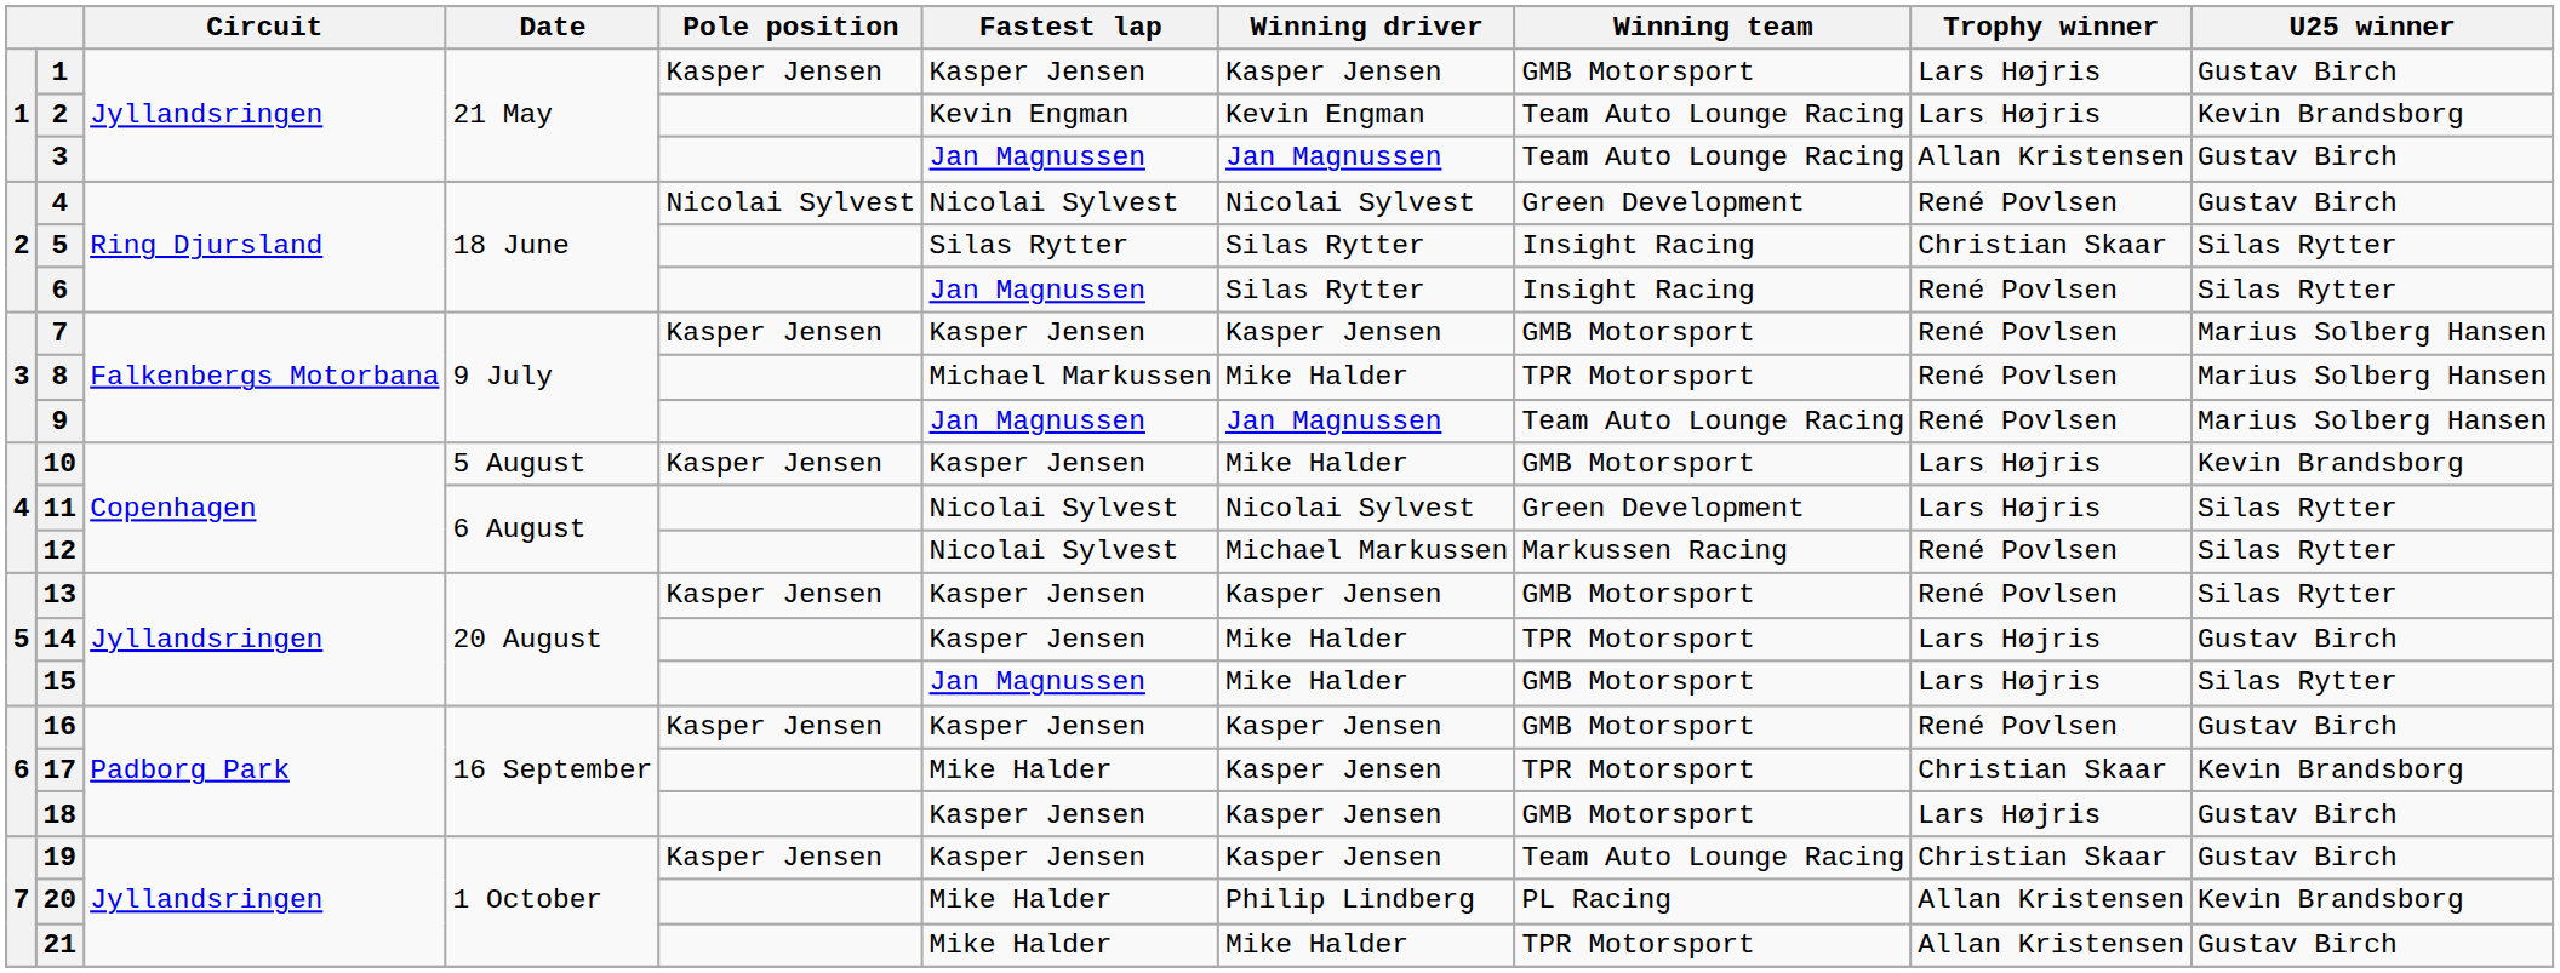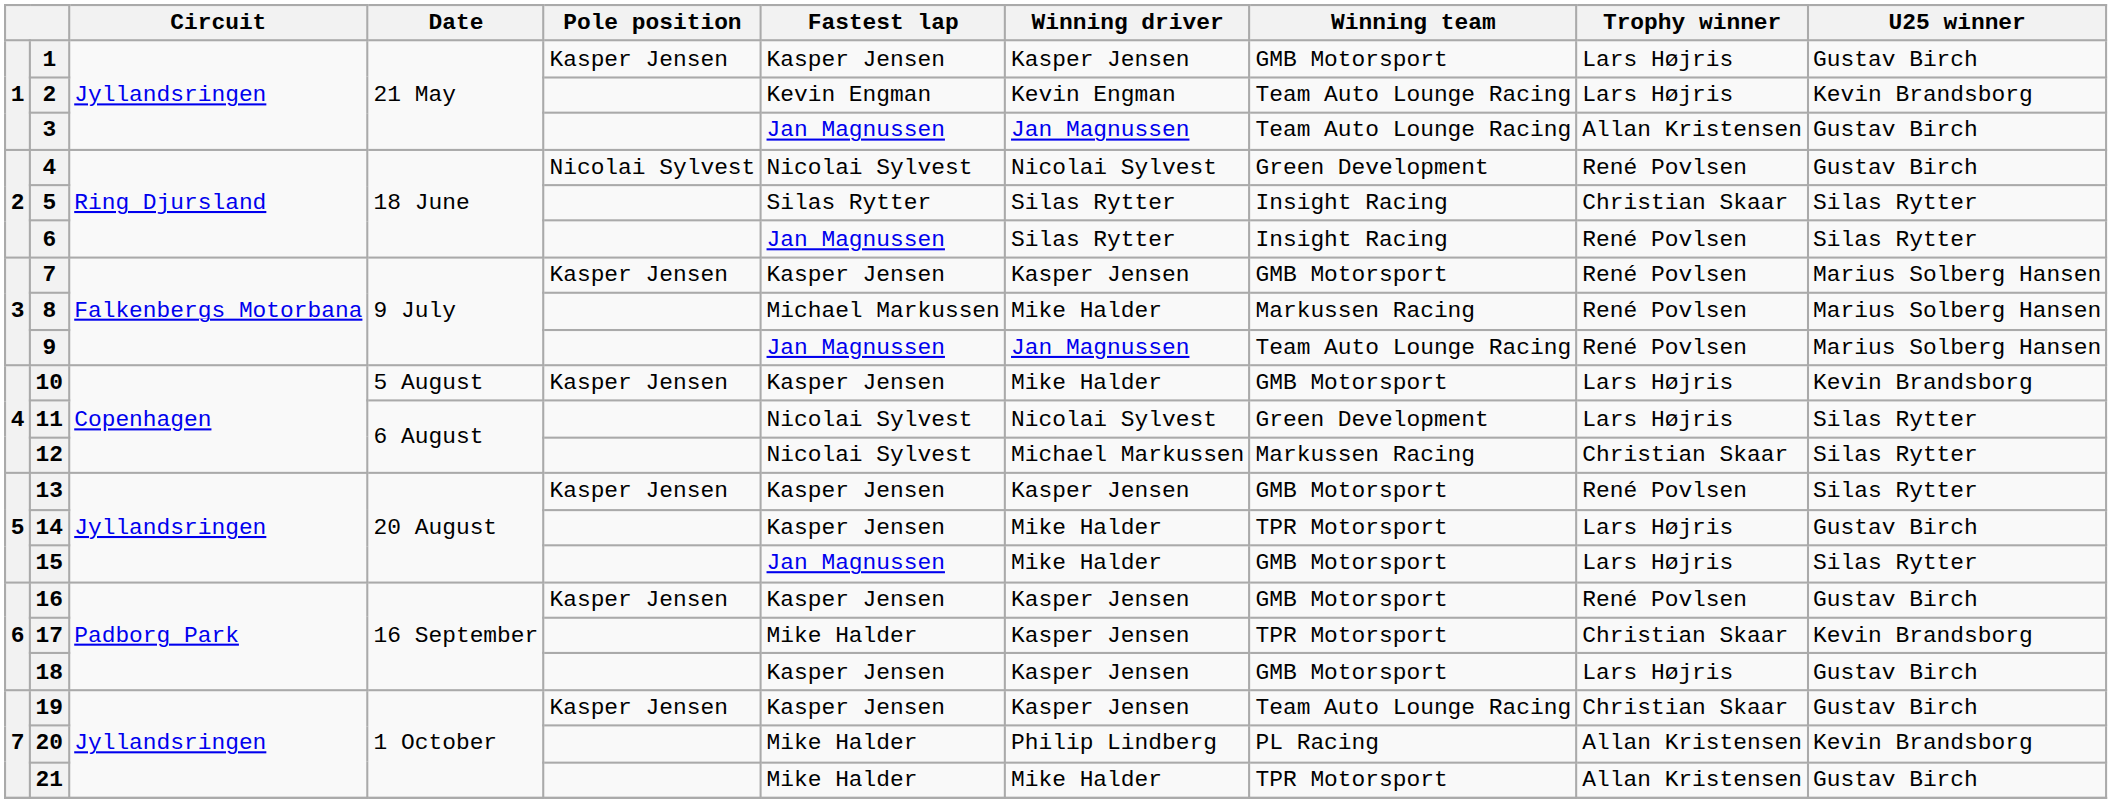 <table class="wikitable" style="font-size:85%;">
 <tr>
 <th colspan="2"></th>
 <th>Circuit</th>
 <th>Date</th>
 <th nowrap>Pole position</th>
 <th nowrap>Fastest lap</th>
 <th nowrap>Winning driver</th>
 <th nowrap>Winning team</th>
 <th nowrap>Trophy winner</th>
 <th nowrap>U25 winner</th>
 </tr>
 <tr>
 <th rowspan="3">1</th>
 <th>1</th>
 <td rowspan="3" nowrap><a href='#'>Jyllandsringen</a></td>
 <td rowspan="3" nowrap>21 May</td>
 <td nowrap> Kasper Jensen</td>
 <td nowrap> Kasper Jensen</td>
 <td nowrap> Kasper Jensen</td>
 <td nowrap> GMB Motorsport</td>
 <td nowrap> Lars Højris</td>
 <td nowrap> Gustav Birch</td>
 </tr>
 <tr>
 <th>2</th>
 <td></td>
 <td nowrap> Kevin Engman</td>
 <td nowrap> Kevin Engman</td>
 <td nowrap> Team Auto Lounge Racing</td>
 <td nowrap> Lars Højris</td>
 <td nowrap> Kevin Brandsborg</td>
 </tr>
 <tr>
 <th>3</th>
 <td></td>
 <td nowrap> <a href='#'>Jan Magnussen</a></td>
 <td nowrap> <a href='#'>Jan Magnussen</a></td>
 <td nowrap> Team Auto Lounge Racing</td>
 <td nowrap> Allan Kristensen</td>
 <td nowrap> Gustav Birch</td>
 </tr>
 <tr>
 <th rowspan="3">2</th>
 <th>4</th>
 <td rowspan="3" nowrap><a href='#'>Ring Djursland</a></td>
 <td rowspan="3" nowrap>18 June</td>
 <td nowrap> Nicolai Sylvest</td>
 <td nowrap> Nicolai Sylvest</td>
 <td nowrap> Nicolai Sylvest</td>
 <td nowrap> Green Development</td>
 <td nowrap> René Povlsen</td>
 <td nowrap> Gustav Birch</td>
 </tr>
 <tr>
 <th>5</th>
 <td></td>
 <td nowrap> Silas Rytter</td>
 <td nowrap> Silas Rytter</td>
 <td nowrap> Insight Racing</td>
 <td nowrap> Christian Skaar</td>
 <td nowrap> Silas Rytter</td>
 </tr>
 <tr>
 <th>6</th>
 <td></td>
 <td nowrap> <a href='#'>Jan Magnussen</a></td>
 <td nowrap> Silas Rytter</td>
 <td nowrap> Insight Racing</td>
 <td nowrap> René Povlsen</td>
 <td nowrap> Silas Rytter</td>
 </tr>
 <tr>
 <th rowspan="3">3</th>
 <th>7</th>
 <td rowspan="3" nowrap><a href='#'>Falkenbergs Motorbana</a></td>
 <td rowspan="3" nowrap>9 July</td>
 <td nowrap> Kasper Jensen</td>
 <td nowrap> Kasper Jensen</td>
 <td nowrap> Kasper Jensen</td>
 <td nowrap> GMB Motorsport</td>
 <td nowrap> René Povlsen</td>
 <td nowrap> Marius Solberg Hansen</td>
 </tr>
 <tr>
 <th>8</th>
 <td></td>
 <td nowrap> Michael Markussen</td>
 <td nowrap> Mike Halder</td>
-<td nowrap> TPR Motorsport</td>
+<td nowrap> Markussen Racing</td>
 <td nowrap> René Povlsen</td>
 <td nowrap> Marius Solberg Hansen</td>
 </tr>
 <tr>
 <th>9</th>
 <td></td>
 <td nowrap> <a href='#'>Jan Magnussen</a></td>
 <td nowrap> <a href='#'>Jan Magnussen</a></td>
 <td nowrap> Team Auto Lounge Racing</td>
 <td nowrap> René Povlsen</td>
 <td nowrap> Marius Solberg Hansen</td>
 </tr>
 <tr>
 <th rowspan="3">4</th>
 <th>10</th>
 <td rowspan="3" nowrap><a href='#'>Copenhagen</a></td>
 <td nowrap>5 August</td>
 <td nowrap> Kasper Jensen</td>
 <td nowrap> Kasper Jensen</td>
 <td nowrap> Mike Halder</td>
 <td nowrap> GMB Motorsport</td>
 <td nowrap> Lars Højris</td>
 <td nowrap> Kevin Brandsborg</td>
 </tr>
 <tr>
 <th>11</th>
 <td rowspan="2" nowrap>6 August</td>
 <td></td>
 <td nowrap> Nicolai Sylvest</td>
 <td nowrap> Nicolai Sylvest</td>
 <td nowrap> Green Development</td>
 <td nowrap> Lars Højris</td>
 <td nowrap> Silas Rytter</td>
 </tr>
 <tr>
 <th>12</th>
 <td></td>
 <td nowrap> Nicolai Sylvest</td>
 <td nowrap> Michael Markussen</td>
 <td nowrap> Markussen Racing</td>
-<td nowrap> René Povlsen</td>
+<td nowrap> Christian Skaar</td>
 <td nowrap> Silas Rytter</td>
 </tr>
 <tr>
 <th rowspan="3">5</th>
 <th>13</th>
 <td rowspan="3" nowrap><a href='#'>Jyllandsringen</a></td>
 <td rowspan="3" nowrap>20 August</td>
 <td nowrap> Kasper Jensen</td>
 <td nowrap> Kasper Jensen</td>
 <td nowrap> Kasper Jensen</td>
 <td nowrap> GMB Motorsport</td>
 <td nowrap> René Povlsen</td>
 <td nowrap> Silas Rytter</td>
 </tr>
 <tr>
 <th>14</th>
 <td></td>
 <td nowrap> Kasper Jensen</td>
 <td nowrap> Mike Halder</td>
 <td nowrap> TPR Motorsport</td>
 <td nowrap> Lars Højris</td>
 <td nowrap> Gustav Birch</td>
 </tr>
 <tr>
 <th>15</th>
 <td></td>
 <td nowrap> <a href='#'>Jan Magnussen</a></td>
 <td nowrap> Mike Halder</td>
 <td nowrap> GMB Motorsport</td>
 <td nowrap> Lars Højris</td>
 <td nowrap> Silas Rytter</td>
 </tr>
 <tr>
 <th rowspan="3">6</th>
 <th>16</th>
 <td rowspan="3" nowrap><a href='#'>Padborg Park</a></td>
 <td rowspan="3" nowrap>16 September</td>
 <td nowrap> Kasper Jensen</td>
 <td nowrap> Kasper Jensen</td>
 <td nowrap> Kasper Jensen</td>
 <td nowrap> GMB Motorsport</td>
 <td nowrap> René Povlsen</td>
 <td nowrap> Gustav Birch</td>
 </tr>
 <tr>
 <th>17</th>
 <td></td>
 <td nowrap> Mike Halder</td>
 <td nowrap> Kasper Jensen</td>
 <td nowrap> TPR Motorsport</td>
 <td nowrap> Christian Skaar</td>
 <td nowrap> Kevin Brandsborg</td>
 </tr>
 <tr>
 <th>18</th>
 <td></td>
 <td nowrap> Kasper Jensen</td>
 <td nowrap> Kasper Jensen</td>
 <td nowrap> GMB Motorsport</td>
 <td nowrap> Lars Højris</td>
 <td nowrap> Gustav Birch</td>
 </tr>
 <tr>
 <th rowspan="3">7</th>
 <th>19</th>
 <td rowspan="3" nowrap><a href='#'>Jyllandsringen</a></td>
 <td rowspan="3" nowrap>1 October</td>
 <td nowrap> Kasper Jensen</td>
 <td nowrap> Kasper Jensen</td>
 <td nowrap> Kasper Jensen</td>
 <td nowrap> Team Auto Lounge Racing</td>
 <td nowrap> Christian Skaar</td>
 <td nowrap> Gustav Birch</td>
 </tr>
 <tr>
 <th>20</th>
 <td></td>
 <td nowrap> Mike Halder</td>
 <td nowrap> Philip Lindberg</td>
 <td nowrap> PL Racing</td>
 <td nowrap> Allan Kristensen</td>
 <td nowrap> Kevin Brandsborg</td>
 </tr>
 <tr>
 <th>21</th>
 <td></td>
 <td nowrap> Mike Halder</td>
 <td nowrap> Mike Halder</td>
 <td nowrap> TPR Motorsport</td>
 <td nowrap> Allan Kristensen</td>
 <td nowrap> Gustav Birch</td>
 </tr>
 <tr>
 </tr>
 </table>
